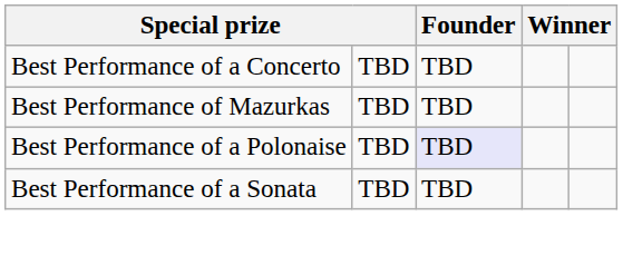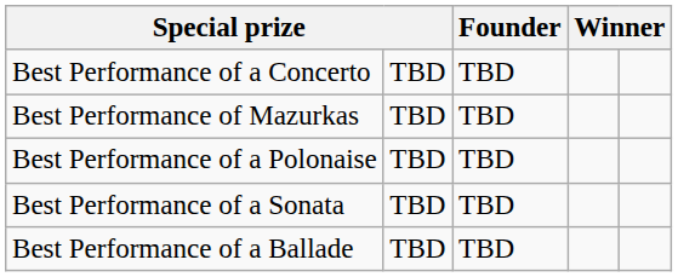 <table class="wikitable">
 <tr>
 <th colspan="2">Special prize</th>
 <th>Founder</th>
 <th colspan="2">Winner</th>
 </tr>
 <tr>
 <td>Best Performance of a Concerto</td>
 <td>TBD</td>
 <td>TBD</td>
 <td></td>
 <td></td>
 </tr>
 <tr>
 <td>Best Performance of Mazurkas</td>
 <td>TBD</td>
 <td>TBD</td>
 <td></td>
 <td></td>
 </tr>
 <tr>
 <td>Best Performance of a Polonaise</td>
 <td>TBD</td>
-<td style="background: lavender;">TBD</td>
+<td>TBD</td>
 <td align="center"></td>
 <td></td>
 </tr>
 <tr>
 <td>Best Performance of a Sonata</td>
 <td>TBD</td>
 <td>TBD</td>
 <td></td>
 <td></td>
 </tr>
+<tr>
+<td>Best Performance of a Ballade</td>
+<td>TBD</td>
+<td>TBD</td>
+<td></td>
+<td></td>
+</tr>
 </table>
